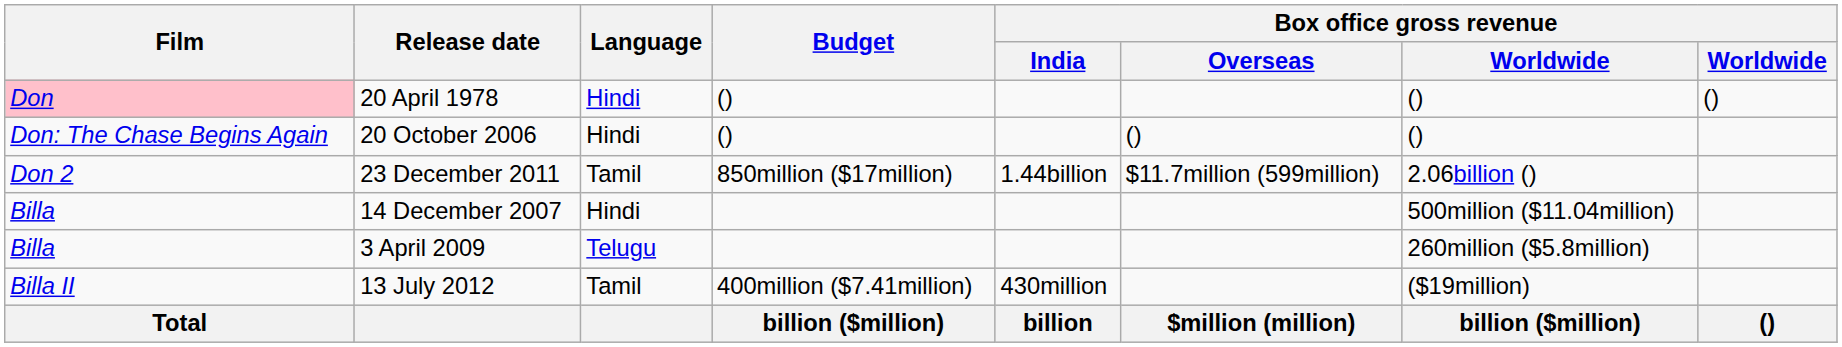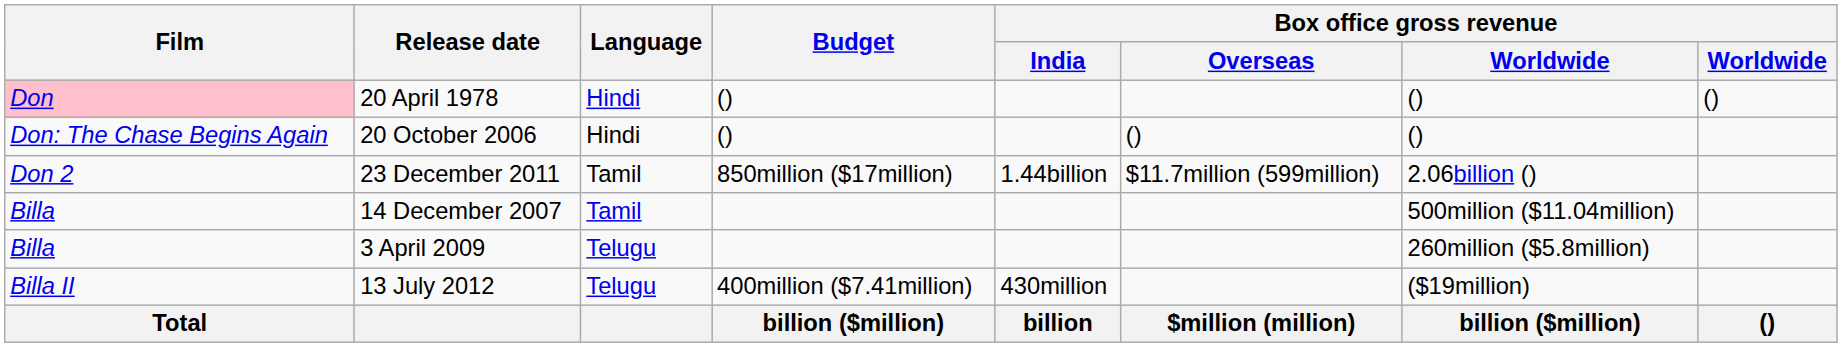 <table class="wikitable" width=98% border="1">
 <tr>
 <th rowspan="2" align="center">Film</th>
 <th rowspan="2" align="center">Release date</th>
 <th rowspan="2" align="center">Language</th>
 <th rowspan="2" align="center"><a href='#'>Budget</a></th>
 <th colspan="4">Box office gross revenue</th>
 </tr>
 <tr>
 <th align="center"><a href='#'>India</a></th>
 <th align="center"><a href='#'>Overseas</a></th>
 <th align="center"><a href='#'>Worldwide</a></th>
 <th align="center"><a href='#'>Worldwide </a></th>
 </tr>
 <tr>
 <td style="background: pink;"><em><a href='#'>Don</a></em></td>
 <td>20 April 1978</td>
 <td><a href='#'>Hindi</a></td>
 <td> ()</td>
 <td></td>
 <td></td>
 <td> ()</td>
 <td> ()</td>
 </tr>
 <tr>
 <td><em><a href='#'>Don: The Chase Begins Again</a></em></td>
 <td>20 October 2006</td>
 <td>Hindi</td>
 <td> ()</td>
 <td></td>
 <td> ()</td>
 <td><a href='#'></a> ()</td>
 <td></td>
 </tr>
 <tr>
 <td><em><a href='#'>Don 2</a></em></td>
 <td>23 December 2011</td>
 <td>Tamil</td>
 <td>850million ($17million)</td>
 <td>1.44billion</td>
 <td>$11.7million (599million)</td>
 <td>2.06<a href='#'>billion</a> ()</td>
 <td></td>
 </tr>
 <tr>
 <td><em><a href='#'>Billa</a></em></td>
 <td>14 December 2007</td>
-<td>Hindi</td>
+<td><a href='#'>Tamil</a></td>
 <td></td>
 <td></td>
 <td></td>
 <td>500million ($11.04million)</td>
 <td></td>
 </tr>
 <tr>
 <td><em><a href='#'>Billa</a></em></td>
 <td>3 April 2009</td>
 <td><a href='#'>Telugu</a></td>
 <td></td>
 <td></td>
 <td></td>
 <td>260million ($5.8million)</td>
 <td></td>
 </tr>
 <tr>
 <td><em><a href='#'>Billa II</a></em></td>
 <td>13 July 2012</td>
-<td>Tamil</td>
+<td><a href='#'>Telugu</a></td>
 <td>400million ($7.41million)</td>
 <td>430million</td>
 <td></td>
 <td> ($19million)</td>
 <td></td>
 </tr>
 <tr>
 <th>Total</th>
 <th></th>
 <th></th>
 <th>billion ($million)</th>
 <th>billion</th>
 <th>$million (million)</th>
 <th>billion ($million)</th>
 <th> ()</th>
 </tr>
 </table>
